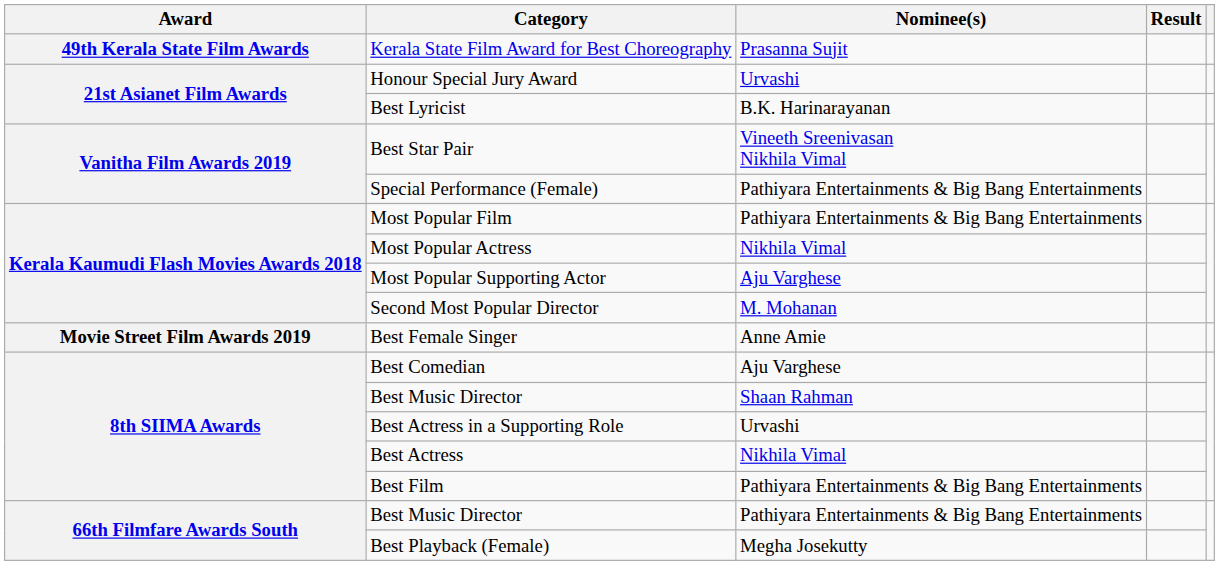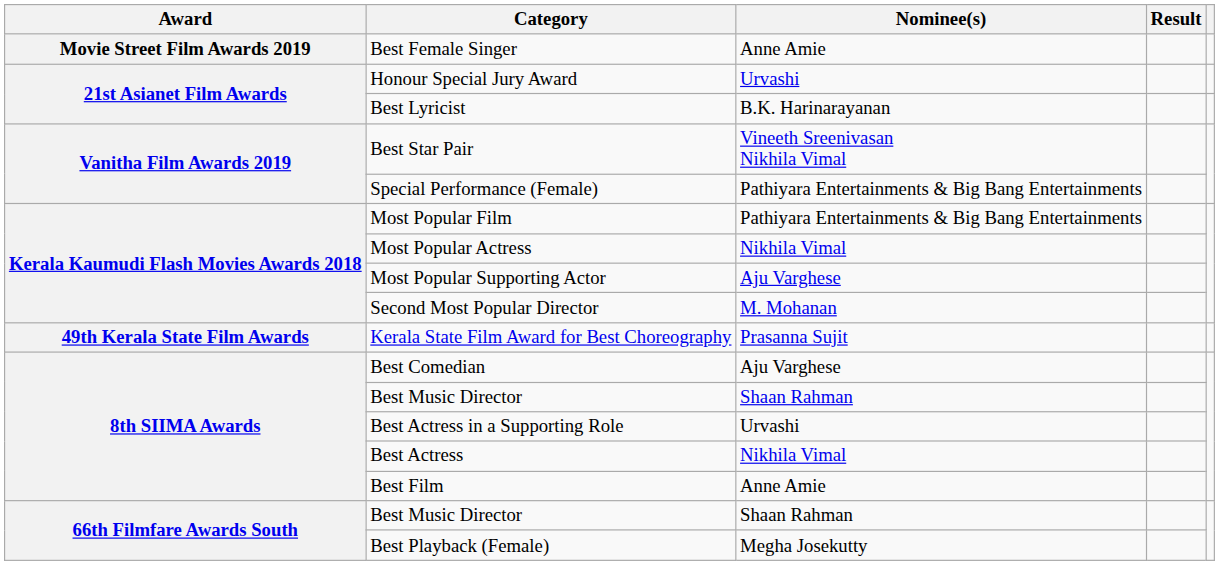 <table class="wikitable plainrowheaders sortable">
 <tr>
 <th scope="col">Award</th>
 <th scope="col">Category</th>
 <th scope="col">Nominee(s)</th>
 <th scope="col">Result</th>
 <th scope="col" class="unsortable"></th>
 </tr>
 <tr>
-<th scope="row" rowspan="1"><a href='#'>49th Kerala State Film Awards</a></th>
-<td><a href='#'>Kerala State Film Award for Best Choreography</a></td>
-<td><a href='#'>Prasanna Sujit</a></td>
+<th scope="row" rowspan="1">Movie Street Film Awards 2019</th>
+<td>Best Female Singer</td>
+<td>Anne Amie</td>
 <td></td>
-<td style="text-align: center;" rowspan="1"><br></td>
+<td style="text-align: center;" rowspan="1"></td>
 </tr>
 <tr>
 <th scope="row" rowspan="2"><a href='#'>21st Asianet Film Awards</a></th>
 <td>Honour Special Jury Award</td>
 <td><a href='#'>Urvashi</a></td>
 <td></td>
 <td></td>
 </tr>
 <tr>
 <td>Best Lyricist</td>
 <td>B.K. Harinarayanan</td>
 <td></td>
 <td></td>
 </tr>
 <tr>
 <th scope="row" rowspan="2"><a href='#'>Vanitha Film Awards 2019</a></th>
 <td>Best Star Pair</td>
 <td><a href='#'>Vineeth Sreenivasan</a><br><a href='#'>Nikhila Vimal</a></td>
 <td></td>
 <td style="text-align: center;" rowspan="2"></td>
 </tr>
 <tr>
 <td>Special Performance (Female)</td>
 <td>Pathiyara Entertainments & Big Bang Entertainments</td>
 <td></td>
 </tr>
 <tr>
 <th scope="row" rowspan="4"><a href='#'>Kerala Kaumudi Flash Movies Awards 2018</a></th>
 <td>Most Popular Film</td>
 <td>Pathiyara Entertainments & Big Bang Entertainments</td>
 <td></td>
 <td style="text-align: center;" rowspan="4"></td>
 </tr>
 <tr>
 <td>Most Popular Actress</td>
 <td><a href='#'>Nikhila Vimal</a></td>
 <td></td>
 </tr>
 <tr>
 <td>Most Popular Supporting Actor</td>
 <td><a href='#'>Aju Varghese</a></td>
 <td></td>
 </tr>
 <tr>
 <td>Second Most Popular Director</td>
 <td><a href='#'>M. Mohanan</a></td>
 <td></td>
 </tr>
 <tr>
-<th scope="row" rowspan="1">Movie Street Film Awards 2019</th>
-<td>Best Female Singer</td>
-<td>Anne Amie</td>
+<th scope="row" rowspan="1"><a href='#'>49th Kerala State Film Awards</a></th>
+<td><a href='#'>Kerala State Film Award for Best Choreography</a></td>
+<td><a href='#'>Prasanna Sujit</a></td>
 <td></td>
-<td style="text-align: center;" rowspan="1"></td>
+<td style="text-align: center;" rowspan="1"><br></td>
 </tr>
 <tr>
 <th scope="row" rowspan="5"><a href='#'>8th SIIMA Awards</a></th>
 <td>Best Comedian</td>
 <td>Aju Varghese</td>
 <td></td>
 <td style="text-align: center;" rowspan="5"></td>
 </tr>
 <tr>
 <td>Best Music Director</td>
 <td><a href='#'>Shaan Rahman</a></td>
 <td></td>
 </tr>
 <tr>
 <td>Best Actress in a Supporting Role</td>
 <td>Urvashi</td>
 <td></td>
 </tr>
 <tr>
 <td>Best Actress</td>
 <td><a href='#'>Nikhila Vimal</a></td>
 <td></td>
 </tr>
 <tr>
 <td>Best Film</td>
-<td>Pathiyara Entertainments & Big Bang Entertainments</td>
+<td>Anne Amie</td>
 <td></td>
 </tr>
 <tr>
 <th scope="row" rowspan="2"><a href='#'>66th Filmfare Awards South</a></th>
 <td>Best Music Director</td>
-<td>Pathiyara Entertainments & Big Bang Entertainments</td>
+<td>Shaan Rahman</td>
 <td></td>
 <td style="text-align: center;" rowspan="2"></td>
 </tr>
 <tr>
 <td>Best Playback (Female)</td>
 <td>Megha Josekutty</td>
 <td></td>
 </tr>
 </table>
